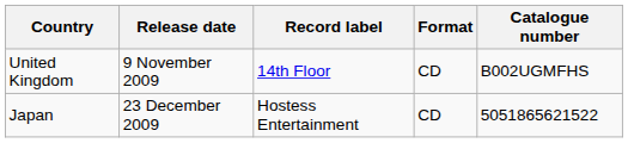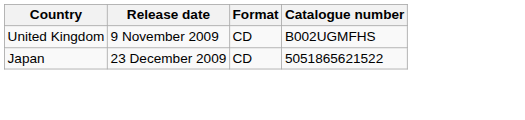 <table class="wikitable">
 <tr>
 <th>Country</th>
 <th>Release date</th>
-<th>Record label</th>
 <th>Format</th>
 <th>Catalogue number</th>
 </tr>
 <tr>
 <td>United Kingdom</td>
 <td>9 November 2009</td>
-<td><a href='#'>14th Floor</a></td>
 <td>CD</td>
 <td>B002UGMFHS</td>
 </tr>
 <tr>
 <td>Japan</td>
 <td>23 December 2009</td>
-<td>Hostess Entertainment</td>
 <td>CD</td>
 <td>5051865621522</td>
 </tr>
 </table>
